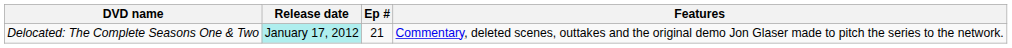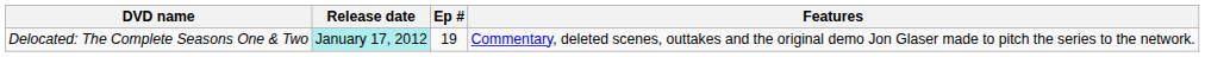 <table class="wikitable">
 <tr>
 <th>DVD name</th>
 <th>Release date</th>
 <th>Ep #</th>
 <th>Features</th>
 </tr>
 <tr>
 <td><em>Delocated: The Complete Seasons One & Two </em></td>
 <td style="background: paleturquoise;">January 17, 2012</td>
-<td style="text-align:center;">21</td>
+<td style="text-align:center;">19</td>
 <td><a href='#'>Commentary</a>, deleted scenes, outtakes and the original demo Jon Glaser made to pitch the series to the network.</td>
 </tr>
 </table>
